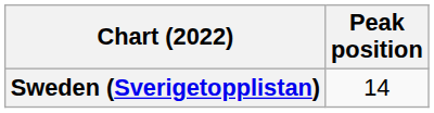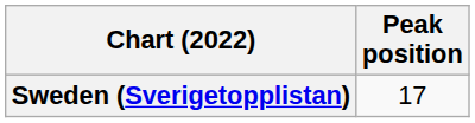 <table class="wikitable plainrowheaders" style="text-align:center">
 <tr>
 <th scope="col">Chart (2022)</th>
 <th scope="col">Peak<br>position</th>
 </tr>
 <tr>
 <th scope="row">Sweden (<a href='#'>Sverigetopplistan</a>)</th>
-<td>14</td>
+<td>17</td>
 </tr>
 </table>
